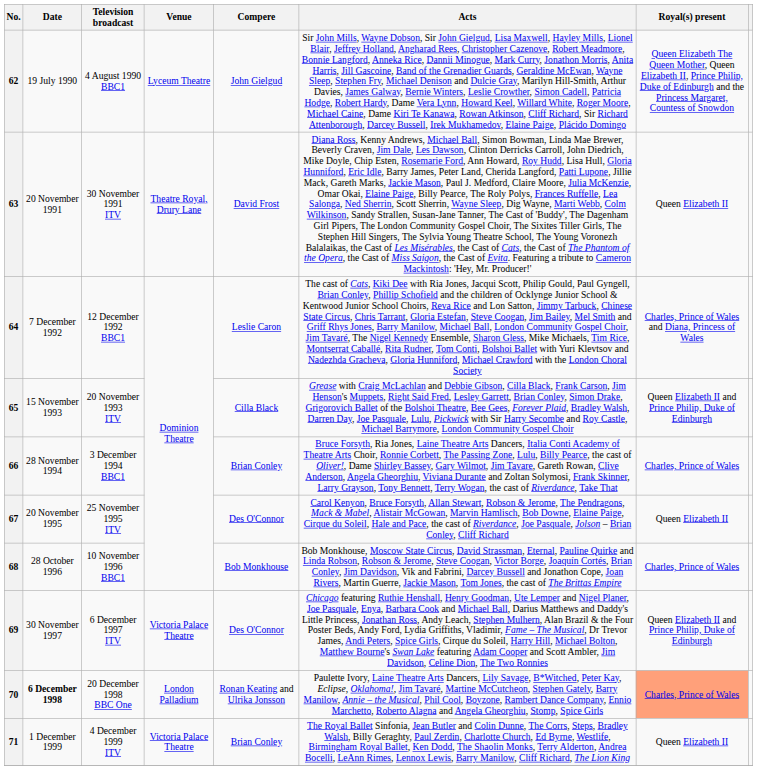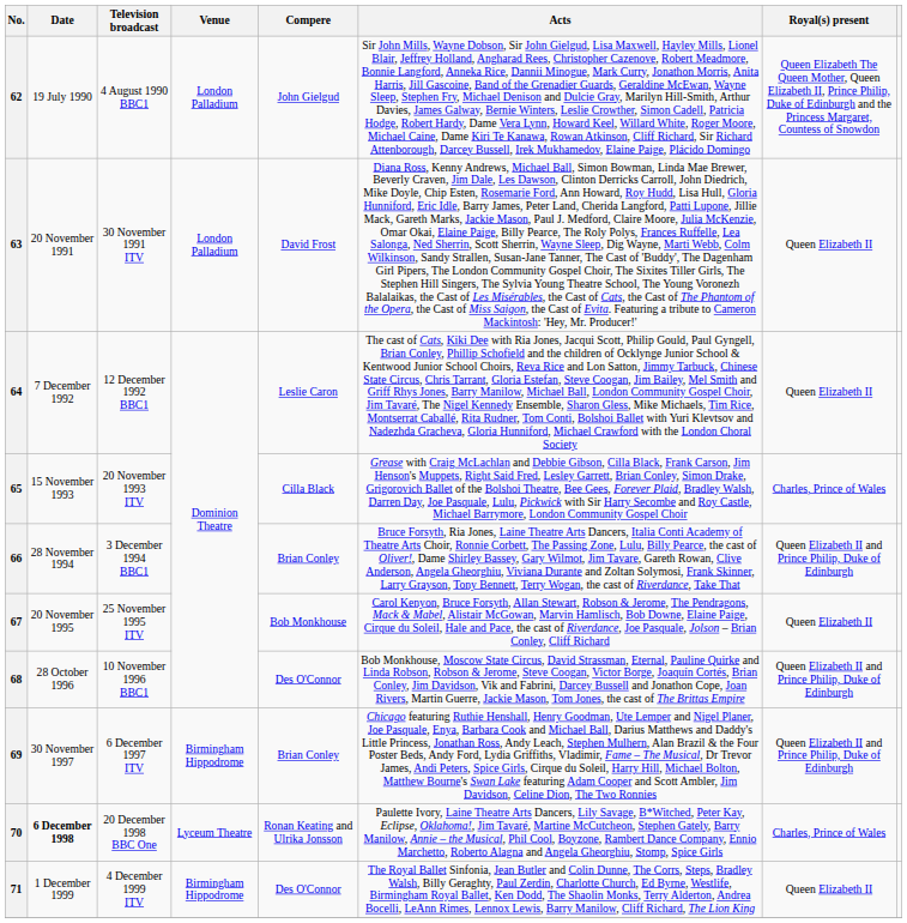 <table class="wikitable" border="1" style="text-align:center">
 <tr>
 <th>No.</th>
 <th>Date</th>
 <th>Television broadcast</th>
 <th>Venue</th>
 <th>Compere</th>
 <th width=45%>Acts</th>
 <th width=15%>Royal(s) present</th>
 <th></th>
 </tr>
 <tr>
 <th>62</th>
 <td>19 July 1990</td>
 <td>4 August 1990<br><a href='#'>BBC1</a></td>
-<td><a href='#'>Lyceum Theatre</a></td>
+<td><a href='#'>London Palladium</a></td>
 <td><a href='#'>John Gielgud</a></td>
 <td>Sir <a href='#'>John Mills</a>, <a href='#'>Wayne Dobson</a>, Sir <a href='#'>John Gielgud</a>, <a href='#'>Lisa Maxwell</a>, <a href='#'>Hayley Mills</a>, <a href='#'>Lionel Blair</a>, <a href='#'>Jeffrey Holland</a>, <a href='#'>Angharad Rees</a>, <a href='#'>Christopher Cazenove</a>, <a href='#'>Robert Meadmore</a>, <a href='#'>Bonnie Langford</a>, <a href='#'>Anneka Rice</a>, <a href='#'>Dannii Minogue</a>, <a href='#'>Mark Curry</a>, <a href='#'>Jonathon Morris</a>, <a href='#'>Anita Harris</a>, <a href='#'>Jill Gascoine</a>, <a href='#'>Band of the Grenadier Guards</a>, <a href='#'>Geraldine McEwan</a>, <a href='#'>Wayne Sleep</a>, <a href='#'>Stephen Fry</a>, <a href='#'>Michael Denison</a> and <a href='#'>Dulcie Gray</a>, Marilyn Hill-Smith, Arthur Davies, <a href='#'>James Galway</a>, <a href='#'>Bernie Winters</a>, <a href='#'>Leslie Crowther</a>, <a href='#'>Simon Cadell</a>, <a href='#'>Patricia Hodge</a>, <a href='#'>Robert Hardy</a>, Dame <a href='#'>Vera Lynn</a>, <a href='#'>Howard Keel</a>, <a href='#'>Willard White</a>, <a href='#'>Roger Moore</a>, <a href='#'>Michael Caine</a>, Dame <a href='#'>Kiri Te Kanawa</a>, <a href='#'>Rowan Atkinson</a>, <a href='#'>Cliff Richard</a>, Sir <a href='#'>Richard Attenborough</a>, <a href='#'>Darcey Bussell</a>, <a href='#'>Irek Mukhamedov</a>, <a href='#'>Elaine Paige</a>, <a href='#'>Plácido Domingo</a></td>
 <td><a href='#'>Queen Elizabeth The Queen Mother</a>, Queen <a href='#'>Elizabeth II</a>, <a href='#'>Prince Philip, Duke of Edinburgh</a> and the <a href='#'>Princess Margaret, Countess of Snowdon</a></td>
 <td></td>
 </tr>
 <tr>
 <th>63</th>
 <td>20 November 1991</td>
 <td>30 November 1991<br><a href='#'>ITV</a></td>
-<td><a href='#'>Theatre Royal, Drury Lane</a></td>
+<td><a href='#'>London Palladium</a></td>
 <td><a href='#'>David Frost</a></td>
 <td><a href='#'>Diana Ross</a>, Kenny Andrews, <a href='#'>Michael Ball</a>, Simon Bowman, Linda Mae Brewer, Beverly Craven, <a href='#'>Jim Dale</a>, <a href='#'>Les Dawson</a>, Clinton Derricks Carroll, John Diedrich, Mike Doyle, Chip Esten, <a href='#'>Rosemarie Ford</a>, Ann Howard, <a href='#'>Roy Hudd</a>, Lisa Hull, <a href='#'>Gloria Hunniford</a>, <a href='#'>Eric Idle</a>, Barry James, Peter Land, Cherida Langford, <a href='#'>Patti Lupone</a>, Jillie Mack, Gareth Marks, <a href='#'>Jackie Mason</a>, Paul J. Medford, Claire Moore, <a href='#'>Julia McKenzie</a>, Omar Okai, <a href='#'>Elaine Paige</a>, Billy Pearce, The Roly Polys, <a href='#'>Frances Ruffelle</a>, <a href='#'>Lea Salonga</a>, <a href='#'>Ned Sherrin</a>, Scott Sherrin, <a href='#'>Wayne Sleep</a>, Dig Wayne, <a href='#'>Marti Webb</a>, <a href='#'>Colm Wilkinson</a>, Sandy Strallen, Susan-Jane Tanner, The Cast of 'Buddy', The Dagenham Girl Pipers, The London Community Gospel Choir, The Sixites Tiller Girls, The Stephen Hill Singers, The Sylvia Young Theatre School, The Young Voronezh Balalaikas, the Cast of <em><a href='#'>Les Misérables</a></em>, the Cast of <em><a href='#'>Cats</a></em>, the Cast of <em><a href='#'>The Phantom of the Opera</a></em>, the Cast of <em><a href='#'>Miss Saigon</a></em>, the Cast of <em><a href='#'>Evita</a></em>. Featuring a tribute to <a href='#'>Cameron Mackintosh</a>: 'Hey, Mr. Producer!'</td>
 <td>Queen <a href='#'>Elizabeth II</a></td>
 <td></td>
 </tr>
 <tr>
 <th>64</th>
 <td>7 December 1992</td>
 <td>12 December 1992<br><a href='#'>BBC1</a></td>
 <td rowspan="5"><a href='#'>Dominion Theatre</a></td>
 <td><a href='#'>Leslie Caron</a></td>
 <td>The cast of <em><a href='#'>Cats</a></em>, <a href='#'>Kiki Dee</a> with Ria Jones, Jacqui Scott, Philip Gould, Paul Gyngell, <a href='#'>Brian Conley</a>, <a href='#'>Phillip Schofield</a> and the children of Ocklynge Junior School & Kentwood Junior School Choirs, <a href='#'>Reva Rice</a> and Lon Satton, <a href='#'>Jimmy Tarbuck</a>, <a href='#'>Chinese State Circus</a>, <a href='#'>Chris Tarrant</a>, <a href='#'>Gloria Estefan</a>, <a href='#'>Steve Coogan</a>, <a href='#'>Jim Bailey</a>, <a href='#'>Mel Smith</a> and <a href='#'>Griff Rhys Jones</a>, <a href='#'>Barry Manilow</a>, <a href='#'>Michael Ball</a>, <a href='#'>London Community Gospel Choir</a>, <a href='#'>Jim Tavaré</a>, The <a href='#'>Nigel Kennedy</a> Ensemble, <a href='#'>Sharon Gless</a>, Mike Michaels, <a href='#'>Tim Rice</a>, <a href='#'>Montserrat Caballé</a>, <a href='#'>Rita Rudner</a>, <a href='#'>Tom Conti</a>, <a href='#'>Bolshoi Ballet</a> with Yuri Klevtsov and <a href='#'>Nadezhda Gracheva</a>, <a href='#'>Gloria Hunniford</a>, <a href='#'>Michael Crawford</a> with the <a href='#'>London Choral Society</a></td>
-<td><a href='#'>Charles, Prince of Wales</a> and <a href='#'>Diana, Princess of Wales</a></td>
+<td>Queen <a href='#'>Elizabeth II</a></td>
 <td></td>
 </tr>
 <tr>
 <th>65</th>
 <td>15 November 1993</td>
 <td>20 November 1993<br><a href='#'>ITV</a></td>
 <td><a href='#'>Cilla Black</a></td>
 <td><em><a href='#'>Grease</a></em> with <a href='#'>Craig McLachlan</a> and <a href='#'>Debbie Gibson</a>, <a href='#'>Cilla Black</a>, <a href='#'>Frank Carson</a>, <a href='#'>Jim Henson</a>'s <a href='#'>Muppets</a>, <a href='#'>Right Said Fred</a>, <a href='#'>Lesley Garrett</a>, <a href='#'>Brian Conley</a>, <a href='#'>Simon Drake</a>, <a href='#'>Grigorovich Ballet</a> of the <a href='#'>Bolshoi Theatre</a>, <a href='#'>Bee Gees</a>, <em><a href='#'>Forever Plaid</a></em>, <a href='#'>Bradley Walsh</a>, <a href='#'>Darren Day</a>, <a href='#'>Joe Pasquale</a>, <a href='#'>Lulu</a>, <em><a href='#'>Pickwick</a></em> with Sir <a href='#'>Harry Secombe</a> and <a href='#'>Roy Castle</a>, <a href='#'>Michael Barrymore</a>, <a href='#'>London Community Gospel Choir</a></td>
-<td>Queen <a href='#'>Elizabeth II</a> and <a href='#'>Prince Philip, Duke of Edinburgh</a></td>
+<td><a href='#'>Charles, Prince of Wales</a></td>
 <td></td>
 </tr>
 <tr>
 <th>66</th>
 <td>28 November 1994</td>
 <td>3 December 1994<br><a href='#'>BBC1</a></td>
 <td><a href='#'>Brian Conley</a></td>
 <td><a href='#'>Bruce Forsyth</a>, Ria Jones, <a href='#'>Laine Theatre Arts</a> Dancers, <a href='#'>Italia Conti Academy of Theatre Arts</a> Choir, <a href='#'>Ronnie Corbett</a>, <a href='#'>The Passing Zone</a>, <a href='#'>Lulu</a>, <a href='#'>Billy Pearce</a>, the cast of <em><a href='#'>Oliver!</a></em>, Dame <a href='#'>Shirley Bassey</a>, <a href='#'>Gary Wilmot</a>, <a href='#'>Jim Tavare</a>, Gareth Rowan, <a href='#'>Clive Anderson</a>, <a href='#'>Angela Gheorghiu</a>, <a href='#'>Viviana Durante</a> and Zoltan Solymosi, <a href='#'>Frank Skinner</a>, <a href='#'>Larry Grayson</a>, <a href='#'>Tony Bennett</a>, <a href='#'>Terry Wogan</a>, the cast of <em><a href='#'>Riverdance</a></em>, <a href='#'>Take That</a></td>
-<td><a href='#'>Charles, Prince of Wales</a></td>
+<td>Queen <a href='#'>Elizabeth II</a> and <a href='#'>Prince Philip, Duke of Edinburgh</a></td>
 <td></td>
 </tr>
 <tr>
 <th>67</th>
 <td>20 November 1995</td>
 <td>25 November 1995<br><a href='#'>ITV</a></td>
-<td><a href='#'>Des O'Connor</a></td>
+<td><a href='#'>Bob Monkhouse</a></td>
 <td><a href='#'>Carol Kenyon</a>, <a href='#'>Bruce Forsyth</a>, <a href='#'>Allan Stewart</a>, <a href='#'>Robson & Jerome</a>, <a href='#'>The Pendragons</a>, <em><a href='#'>Mack & Mabel</a></em>, <a href='#'>Alistair McGowan</a>, <a href='#'>Marvin Hamlisch</a>, <a href='#'>Bob Downe</a>, <a href='#'>Elaine Paige</a>, <a href='#'>Cirque du Soleil</a>, <a href='#'>Hale and Pace</a>, the cast of <em><a href='#'>Riverdance</a></em>, <a href='#'>Joe Pasquale</a>, <em><a href='#'>Jolson</a></em> – <a href='#'>Brian Conley</a>, <a href='#'>Cliff Richard</a></td>
 <td>Queen <a href='#'>Elizabeth II</a></td>
 <td></td>
 </tr>
 <tr>
 <th>68</th>
 <td>28 October 1996</td>
 <td>10 November 1996<br><a href='#'>BBC1</a></td>
-<td><a href='#'>Bob Monkhouse</a></td>
+<td><a href='#'>Des O'Connor</a></td>
 <td>Bob Monkhouse, <a href='#'>Moscow State Circus</a>, <a href='#'>David Strassman</a>, <a href='#'>Eternal</a>, <a href='#'>Pauline Quirke</a> and <a href='#'>Linda Robson</a>, <a href='#'>Robson & Jerome</a>, <a href='#'>Steve Coogan</a>, <a href='#'>Victor Borge</a>, <a href='#'>Joaquín Cortés</a>, <a href='#'>Brian Conley</a>, <a href='#'>Jim Davidson</a>, Vik and Fabrini, <a href='#'>Darcey Bussell</a> and Jonathon Cope, <a href='#'>Joan Rivers</a>, Martin Guerre, <a href='#'>Jackie Mason</a>, <a href='#'>Tom Jones</a>, the cast of <em><a href='#'>The Brittas Empire</a></em></td>
-<td><a href='#'>Charles, Prince of Wales</a></td>
+<td>Queen <a href='#'>Elizabeth II</a> and <a href='#'>Prince Philip, Duke of Edinburgh</a></td>
 <td></td>
 </tr>
 <tr>
 <th>69</th>
 <td>30 November 1997</td>
 <td>6 December 1997<br><a href='#'>ITV</a></td>
-<td><a href='#'>Victoria Palace Theatre</a></td>
-<td><a href='#'>Des O'Connor</a></td>
+<td><a href='#'>Birmingham Hippodrome</a></td>
+<td><a href='#'>Brian Conley</a></td>
 <td><em><a href='#'>Chicago</a></em> featuring <a href='#'>Ruthie Henshall</a>, <a href='#'>Henry Goodman</a>, <a href='#'>Ute Lemper</a> and <a href='#'>Nigel Planer</a>, <a href='#'>Joe Pasquale</a>, <a href='#'>Enya</a>, <a href='#'>Barbara Cook</a> and <a href='#'>Michael Ball</a>, Darius Matthews and Daddy's Little Princess, <a href='#'>Jonathan Ross</a>, Andy Leach, <a href='#'>Stephen Mulhern</a>, Alan Brazil & the Four Poster Beds, Andy Ford, Lydia Griffiths, Vladimir, <em><a href='#'>Fame – The Musical</a></em>, Dr Trevor James, <a href='#'>Andi Peters</a>, <a href='#'>Spice Girls</a>, Cirque du Soleil, <a href='#'>Harry Hill</a>, <a href='#'>Michael Bolton</a>, <a href='#'>Matthew Bourne</a>'s <em><a href='#'>Swan Lake</a></em> featuring <a href='#'>Adam Cooper</a> and Scott Ambler, <a href='#'>Jim Davidson</a>, <a href='#'>Celine Dion</a>, <a href='#'>The Two Ronnies</a></td>
 <td>Queen <a href='#'>Elizabeth II</a> and <a href='#'>Prince Philip, Duke of Edinburgh</a></td>
 <td></td>
 </tr>
 <tr>
 <th>70</th>
 <td><strong>6 December 1998</strong></td>
 <td>20 December 1998<br><a href='#'>BBC One</a></td>
-<td><a href='#'>London Palladium</a></td>
+<td><a href='#'>Lyceum Theatre</a></td>
 <td><a href='#'>Ronan Keating</a> and <a href='#'>Ulrika Jonsson</a></td>
 <td>Paulette Ivory, <a href='#'>Laine Theatre Arts</a> Dancers, <a href='#'>Lily Savage</a>, <a href='#'>B*Witched</a>, <a href='#'>Peter Kay</a>, <em>Eclipse</em>, <em><a href='#'>Oklahoma!</a></em>, <a href='#'>Jim Tavaré</a>, <a href='#'>Martine McCutcheon</a>, <a href='#'>Stephen Gately</a>, <a href='#'>Barry Manilow</a>, <em><a href='#'>Annie – the Musical</a></em>, <a href='#'>Phil Cool</a>, <a href='#'>Boyzone</a>, <a href='#'>Rambert Dance Company</a>, <a href='#'>Ennio Marchetto</a>, <a href='#'>Roberto Alagna</a> and <a href='#'>Angela Gheorghiu</a>, <a href='#'>Stomp</a>, <a href='#'>Spice Girls</a></td>
-<td style="background: lightsalmon;"><a href='#'>Charles, Prince of Wales</a></td>
+<td><a href='#'>Charles, Prince of Wales</a></td>
 <td></td>
 </tr>
 <tr>
 <th>71</th>
 <td>1 December 1999</td>
 <td>4 December 1999<br><a href='#'>ITV</a></td>
-<td><a href='#'>Victoria Palace Theatre</a></td>
-<td><a href='#'>Brian Conley</a></td>
+<td><a href='#'>Birmingham Hippodrome</a></td>
+<td><a href='#'>Des O'Connor</a></td>
 <td><a href='#'>The Royal Ballet</a> Sinfonia, <a href='#'>Jean Butler</a> and <a href='#'>Colin Dunne</a>, <a href='#'>The Corrs</a>, <a href='#'>Steps</a>, <a href='#'>Bradley Walsh</a>, Billy Geraghty, <a href='#'>Paul Zerdin</a>, <a href='#'>Charlotte Church</a>, <a href='#'>Ed Byrne</a>, <a href='#'>Westlife</a>, <a href='#'>Birmingham Royal Ballet</a>, <a href='#'>Ken Dodd</a>, <a href='#'>The Shaolin Monks</a>, <a href='#'>Terry Alderton</a>, <a href='#'>Andrea Bocelli</a>, <a href='#'>LeAnn Rimes</a>, <a href='#'>Lennox Lewis</a>, <a href='#'>Barry Manilow</a>, <a href='#'>Cliff Richard</a>, <em><a href='#'>The Lion King</a></em></td>
 <td>Queen <a href='#'>Elizabeth II</a></td>
 <td></td>
 </tr>
 <tr>
 </tr>
 </table>
